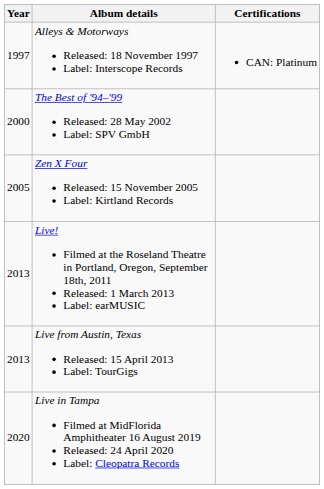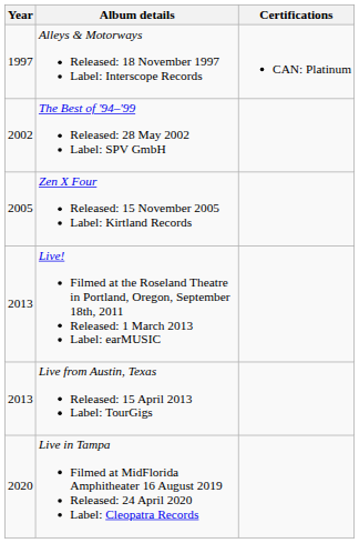 <table class="wikitable">
 <tr>
 <th>Year</th>
 <th width="250">Album details</th>
 <th rowspan="1">Certifications</th>
 </tr>
 <tr>
 <td>1997</td>
 <td><em>Alleys & Motorways</em><br><ul><li>Released: 18 November 1997</li><li>Label: Interscope Records</li></ul></td>
 <td><br><ul><li>CAN: Platinum</li></ul></td>
 </tr>
 <tr>
-<td>2000</td>
+<td>2002</td>
 <td><em><a href='#'>The Best of '94–'99</a></em><br><ul><li>Released: 28 May 2002</li><li>Label: SPV GmbH</li></ul></td>
 <td></td>
 </tr>
 <tr>
 <td>2005</td>
 <td><em><a href='#'>Zen X Four</a></em><br><ul><li>Released: 15 November 2005</li><li>Label: Kirtland Records</li></ul></td>
 <td></td>
 </tr>
 <tr>
 <td>2013</td>
 <td><em><a href='#'>Live!</a></em><br><ul><li>Filmed at the Roseland Theatre in Portland, Oregon, September 18th, 2011</li><li>Released: 1 March 2013</li><li>Label: earMUSIC</li></ul></td>
 <td></td>
 </tr>
 <tr>
 <td>2013</td>
 <td><em>Live from Austin, Texas</em><br><ul><li>Released: 15 April 2013</li><li>Label: TourGigs</li></ul></td>
 <td></td>
 </tr>
 <tr>
 <td>2020</td>
 <td><em>Live in Tampa</em><br><ul><li>Filmed at MidFlorida Amphitheater 16 August 2019</li><li>Released: 24 April 2020</li><li>Label: <a href='#'>Cleopatra Records</a></li></ul></td>
 <td></td>
 </tr>
 </table>
